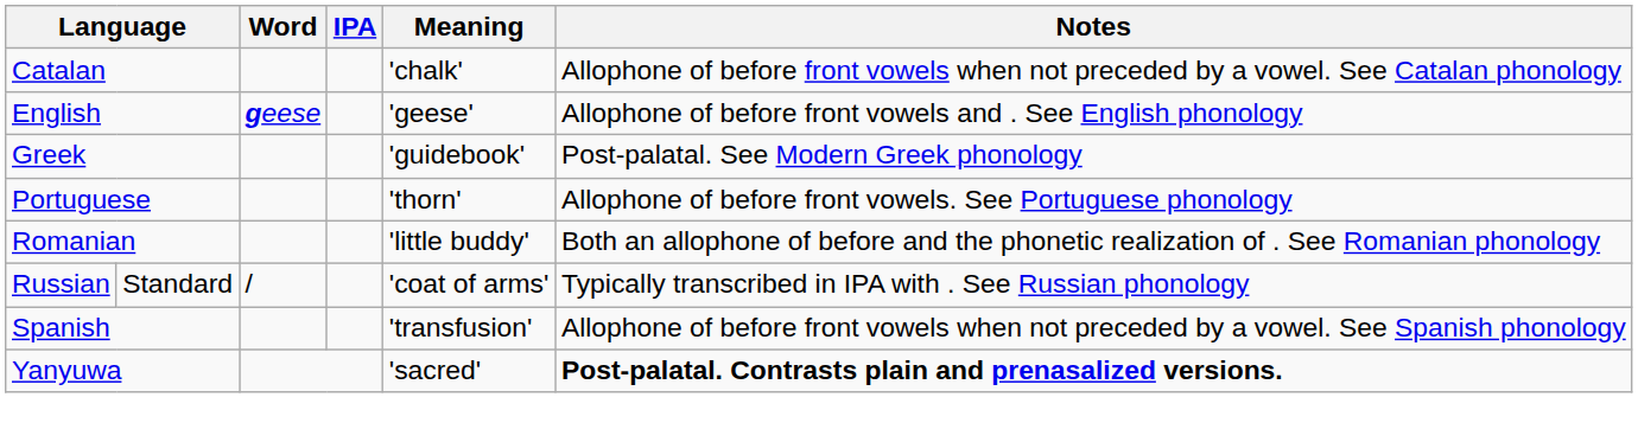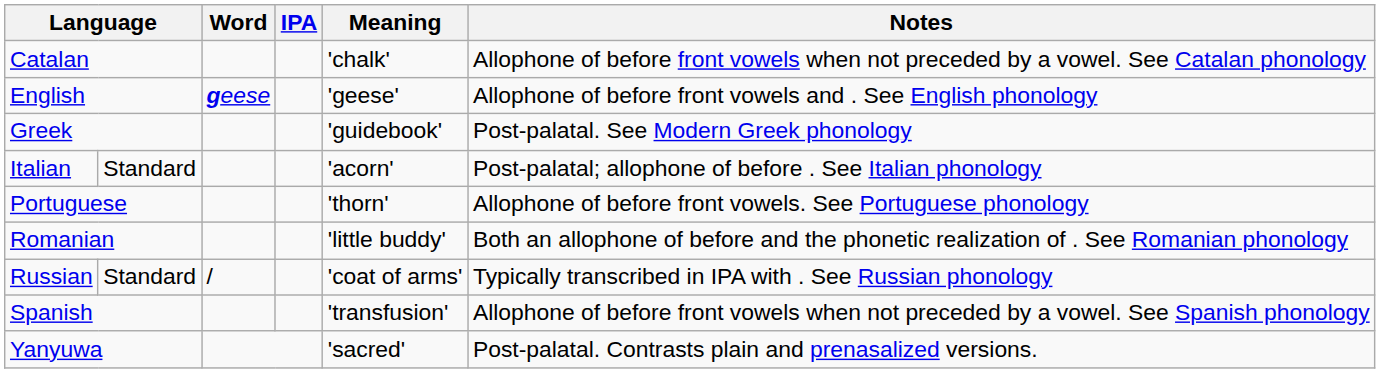 <table class="wikitable">
 <tr>
 <th colspan="2">Language</th>
 <th>Word</th>
 <th><a href='#'>IPA</a></th>
 <th>Meaning</th>
 <th>Notes</th>
 </tr>
 <tr>
 <td colspan="2"><a href='#'>Catalan</a></td>
 <td></td>
 <td></td>
 <td>'chalk'</td>
 <td>Allophone of  before <a href='#'>front vowels</a> when not preceded by a vowel. See <a href='#'>Catalan phonology</a></td>
 </tr>
 <tr>
 <td colspan="2"><a href='#'>English</a></td>
 <td><em><a href='#'><strong>g</strong>eese</a></em></td>
 <td></td>
 <td>'geese'</td>
 <td>Allophone of  before front vowels and . See <a href='#'>English phonology</a></td>
 </tr>
 <tr>
 <td colspan="2"><a href='#'>Greek</a></td>
 <td></td>
 <td></td>
 <td>'guidebook'</td>
 <td>Post-palatal. See <a href='#'>Modern Greek phonology</a></td>
+</tr>
+<tr>
+<td><a href='#'>Italian</a></td>
+<td>Standard</td>
+<td></td>
+<td></td>
+<td>'acorn'</td>
+<td>Post-palatal; allophone of  before . See <a href='#'>Italian phonology</a></td>
 </tr>
 <tr>
 <td colspan="2"><a href='#'>Portuguese</a></td>
 <td></td>
 <td></td>
 <td>'thorn'</td>
 <td>Allophone of  before front vowels. See <a href='#'>Portuguese phonology</a></td>
 </tr>
 <tr>
 <td colspan="2"><a href='#'>Romanian</a></td>
 <td></td>
 <td></td>
 <td>'little buddy'</td>
 <td>Both an allophone of  before  and the phonetic realization of . See <a href='#'>Romanian phonology</a></td>
 </tr>
 <tr>
 <td><a href='#'>Russian</a></td>
 <td>Standard</td>
 <td>/</td>
 <td></td>
 <td>'coat of arms'</td>
 <td>Typically transcribed in IPA with . See <a href='#'>Russian phonology</a></td>
 </tr>
 <tr>
 <td colspan="2"><a href='#'>Spanish</a></td>
 <td></td>
 <td></td>
 <td>'transfusion'</td>
 <td>Allophone of  before front vowels when not preceded by a vowel. See <a href='#'>Spanish phonology</a></td>
 </tr>
 <tr>
 <td colspan="2"><a href='#'>Yanyuwa</a></td>
 <td colspan="2" style="text-align:center;"></td>
 <td>'sacred'</td>
-<td><strong>Post-palatal. Contrasts plain and <a href='#'>prenasalized</a> versions.</strong></td>
+<td>Post-palatal. Contrasts plain and <a href='#'>prenasalized</a> versions.</td>
 </tr>
 </table>
